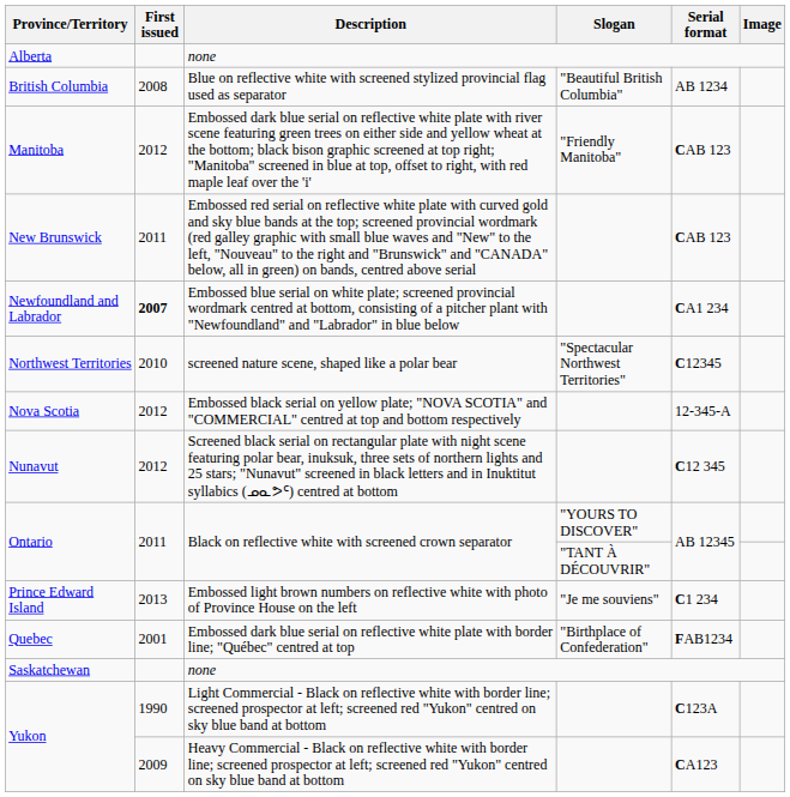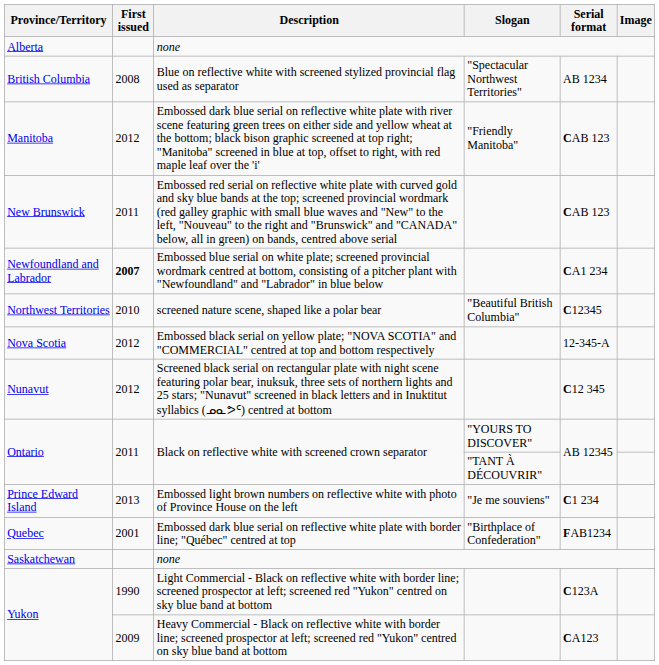 <table class="wikitable">
 <tr>
 <th>Province/Territory</th>
 <th>First issued</th>
 <th>Description</th>
 <th>Slogan</th>
 <th>Serial format</th>
 <th>Image</th>
 </tr>
 <tr>
 <td><a href='#'>Alberta</a></td>
 <td></td>
 <td colspan=4><em>none</em></td>
 </tr>
 <tr>
 <td><a href='#'>British Columbia</a></td>
 <td>2008</td>
 <td>Blue on reflective white with screened stylized provincial flag used as separator</td>
-<td>"Beautiful British Columbia"</td>
+<td>"Spectacular Northwest Territories"</td>
 <td>AB 1234</td>
 <td></td>
 </tr>
 <tr>
 <td><a href='#'>Manitoba</a></td>
 <td>2012</td>
 <td>Embossed dark blue serial on reflective white plate with river scene featuring green trees on either side and yellow wheat at the bottom; black bison graphic screened at top right; "Manitoba" screened in blue at top, offset to right, with red maple leaf over the 'i'</td>
 <td>"Friendly Manitoba"</td>
 <td><strong>C</strong>AB 123</td>
 <td></td>
 </tr>
 <tr>
 <td><a href='#'>New Brunswick</a></td>
 <td>2011</td>
 <td>Embossed red serial on reflective white plate with curved gold and sky blue bands at the top; screened provincial wordmark (red galley graphic with small blue waves and "New" to the left, "Nouveau" to the right and "Brunswick" and "CANADA" below, all in green) on bands, centred above serial</td>
 <td></td>
 <td><strong>C</strong>AB 123</td>
 <td></td>
 </tr>
 <tr>
 <td><a href='#'>Newfoundland and Labrador</a></td>
 <td><strong>2007</strong></td>
 <td>Embossed blue serial on white plate; screened provincial wordmark centred at bottom, consisting of a pitcher plant with "Newfoundland" and "Labrador" in blue below</td>
 <td></td>
 <td><strong>C</strong>A1 234</td>
 <td></td>
 </tr>
 <tr>
 <td><a href='#'>Northwest Territories</a></td>
 <td>2010</td>
 <td>screened nature scene, shaped like a polar bear</td>
-<td>"Spectacular Northwest Territories"</td>
+<td>"Beautiful British Columbia"</td>
 <td><strong>C</strong>12345</td>
 <td></td>
 </tr>
 <tr>
 <td><a href='#'>Nova Scotia</a></td>
 <td>2012</td>
 <td>Embossed black serial on yellow plate; "NOVA SCOTIA" and "COMMERCIAL" centred at top and bottom respectively</td>
 <td></td>
 <td>12-345-A</td>
 <td></td>
 </tr>
 <tr>
 <td><a href='#'>Nunavut</a></td>
 <td>2012</td>
 <td>Screened black serial on rectangular plate with night scene featuring polar bear, inuksuk, three sets of northern lights and 25 stars; "Nunavut" screened in black letters and in Inuktitut syllabics (ᓄᓇᕗᑦ) centred at bottom</td>
 <td></td>
 <td><strong>C</strong>12 345</td>
 <td></td>
 </tr>
 <tr>
 <td rowspan=2><a href='#'>Ontario</a></td>
 <td rowspan=2>2011</td>
 <td rowspan=2>Black on reflective white with screened crown separator</td>
 <td>"YOURS TO DISCOVER"</td>
 <td rowspan=2>AB 12345</td>
 <td></td>
 </tr>
 <tr>
 <td>"TANT À DÉCOUVRIR"</td>
 <td></td>
 </tr>
 <tr>
 <td><a href='#'>Prince Edward Island</a></td>
 <td>2013</td>
 <td>Embossed light brown numbers on reflective white with photo of Province House on the left</td>
 <td>"Je me souviens"</td>
 <td><strong>C</strong>1 234</td>
 <td></td>
 </tr>
 <tr>
 <td><a href='#'>Quebec</a></td>
 <td>2001</td>
 <td>Embossed dark blue serial on reflective white plate with border line; "Québec" centred at top</td>
 <td>"Birthplace of Confederation"</td>
 <td><strong>F</strong>AB1234</td>
 <td></td>
 </tr>
 <tr>
 <td><a href='#'>Saskatchewan</a></td>
 <td></td>
 <td colspan=4><em>none</em></td>
 </tr>
 <tr>
 <td rowspan=2><a href='#'>Yukon</a></td>
 <td>1990</td>
 <td>Light Commercial - Black on reflective white with border line; screened prospector at left; screened red "Yukon" centred on sky blue band at bottom</td>
 <td></td>
 <td><strong>C</strong>123A</td>
 <td></td>
 </tr>
 <tr>
 <td>2009</td>
 <td>Heavy Commercial - Black on reflective white with border line; screened prospector at left; screened red "Yukon" centred on sky blue band at bottom</td>
 <td></td>
 <td><strong>C</strong>A123</td>
 <td></td>
 </tr>
 </table>
